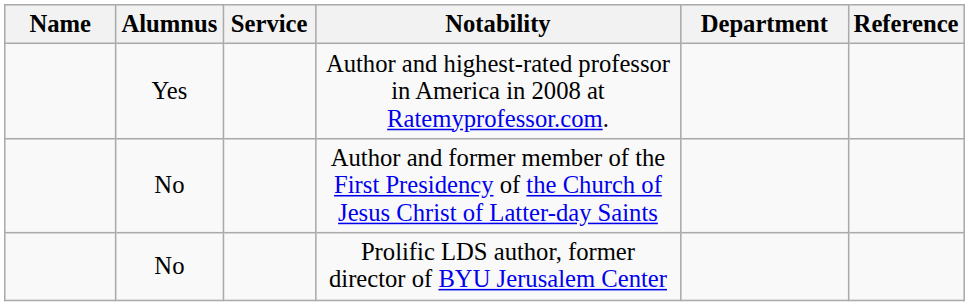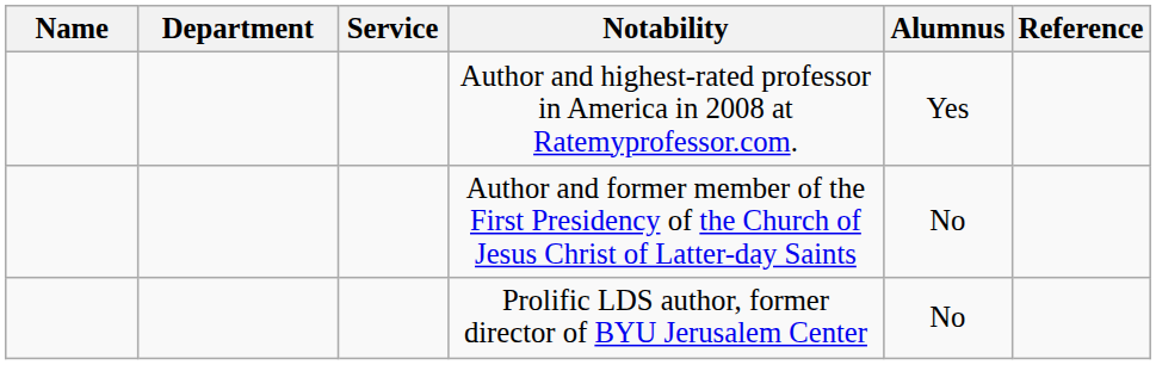 <table class="wikitable sortable" style="width:100%">
 <tr>
 <th style="width:15%;">Name</th>
-<th style="width:5%;">Alumnus</th>
+<th style="width:20%;">Department</th>
 <th style="width:10%;">Service</th>
 <th style="width:50%;" class="unsortable">Notability</th>
-<th style="width:20%;">Department</th>
+<th style="width:5%;">Alumnus</th>
 <th style="width:*;" class="unsortable">Reference</th>
 </tr>
 <tr>
 <td></td>
-<td style="text-align:center;">Yes</td>
+<td></td>
 <td style="text-align:center;"></td>
 <td style="text-align:center;">Author and highest-rated professor in America in 2008 at <a href='#'>Ratemyprofessor.com</a>.</td>
-<td></td>
+<td style="text-align:center;">Yes</td>
 <td style="text-align:center;"></td>
 </tr>
 <tr>
 <td></td>
-<td style="text-align:center;">No</td>
+<td></td>
 <td style="text-align:center;"></td>
 <td style="text-align:center;">Author and former member of the <a href='#'>First Presidency</a> of <a href='#'>the Church of Jesus Christ of Latter-day Saints</a></td>
-<td></td>
+<td style="text-align:center;">No</td>
 <td style="text-align:center;"></td>
 </tr>
 <tr>
 <td></td>
-<td style="text-align:center;">No</td>
+<td></td>
 <td style="text-align:center;"></td>
 <td style="text-align:center;">Prolific LDS author, former director of <a href='#'>BYU Jerusalem Center</a></td>
-<td></td>
+<td style="text-align:center;">No</td>
 <td style="text-align:center;"></td>
 </tr>
 </table>
